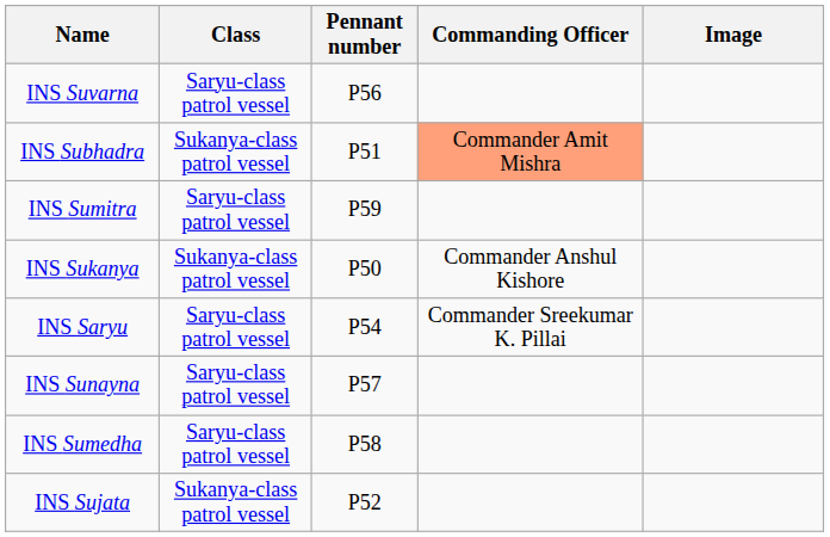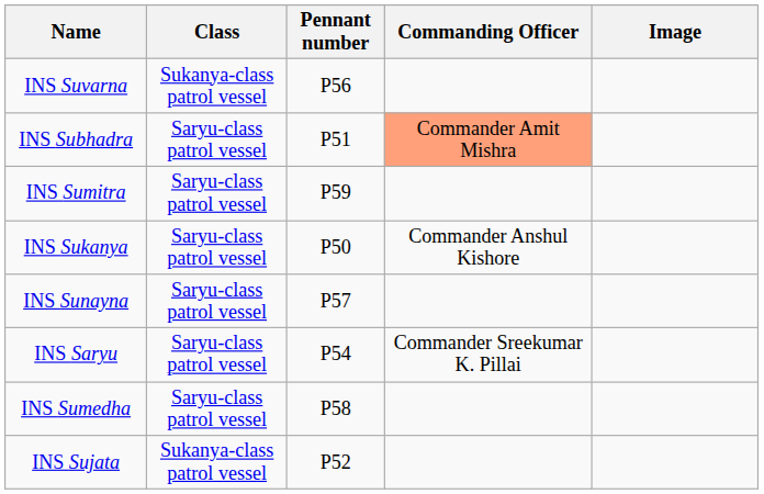 <table class="wikitable" style="text-align:center">
 <tr style="background:#cccccc">
 <th scope="col" style="width: 200px;">Name</th>
 <th scope="col" style="width: 200px;">Class</th>
 <th scope="col" style="width: 100px;">Pennant number</th>
 <th scope="col" style="width: 300px;">Commanding Officer</th>
 <th scope="col" style="width: 300px;">Image</th>
 </tr>
 <tr>
 <td><a href='#'>INS <em>Suvarna</em></a></td>
-<td><a href='#'>Saryu-class patrol vessel</a></td>
+<td><a href='#'>Sukanya-class patrol vessel</a></td>
 <td align="center">P56</td>
 <td></td>
 <td></td>
 </tr>
 <tr>
 <td><a href='#'>INS <em>Subhadra</em></a></td>
-<td><a href='#'>Sukanya-class patrol vessel</a></td>
+<td><a href='#'>Saryu-class patrol vessel</a></td>
 <td>P51</td>
 <td style="background: lightsalmon;">Commander Amit Mishra</td>
 <td></td>
 </tr>
 <tr>
 <td><a href='#'>INS <em>Sumitra</em></a></td>
 <td><a href='#'>Saryu-class patrol vessel</a></td>
 <td align="center">P59</td>
 <td></td>
 <td></td>
 </tr>
 <tr>
 <td><a href='#'>INS <em>Sukanya</em></a></td>
-<td><a href='#'>Sukanya-class patrol vessel</a></td>
+<td><a href='#'>Saryu-class patrol vessel</a></td>
 <td>P50</td>
 <td>Commander Anshul Kishore</td>
+<td></td>
+</tr>
+<tr>
+<td><a href='#'>INS <em>Sunayna</em></a></td>
+<td><a href='#'>Saryu-class patrol vessel</a></td>
+<td align="center">P57</td>
+<td></td>
 <td></td>
 </tr>
 <tr>
 <td><a href='#'>INS <em>Saryu</em></a></td>
 <td><a href='#'>Saryu-class patrol vessel</a></td>
 <td align="center">P54</td>
 <td>Commander Sreekumar K. Pillai</td>
-<td></td>
-</tr>
-<tr>
-<td><a href='#'>INS <em>Sunayna</em></a></td>
-<td><a href='#'>Saryu-class patrol vessel</a></td>
-<td align="center">P57</td>
-<td></td>
 <td></td>
 </tr>
 <tr>
 <td><a href='#'>INS <em>Sumedha</em></a></td>
 <td><a href='#'>Saryu-class patrol vessel</a></td>
 <td align="center">P58</td>
 <td></td>
 <td></td>
 </tr>
 <tr>
 <td><a href='#'>INS <em>Sujata</em></a></td>
 <td><a href='#'>Sukanya-class patrol vessel</a></td>
 <td>P52</td>
 <td></td>
 <td></td>
 </tr>
 </table>
